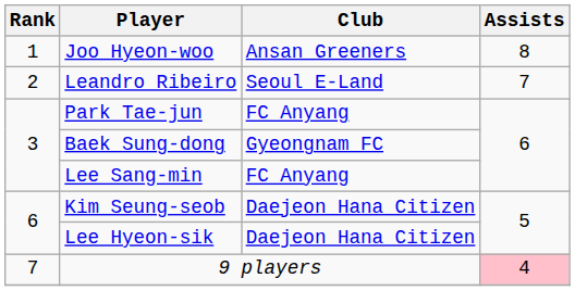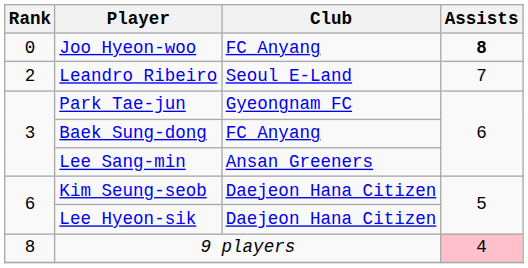 <table class=wikitable>
 <tr>
 <th>Rank</th>
 <th>Player</th>
 <th>Club</th>
 <th>Assists</th>
 </tr>
 <tr>
-<td align=center>1</td>
+<td align=center>0</td>
 <td> <a href='#'>Joo Hyeon-woo</a></td>
-<td><a href='#'>Ansan Greeners</a></td>
-<td align=center>8</td>
+<td><a href='#'>FC Anyang</a></td>
+<td align=center><strong>8</strong></td>
 </tr>
 <tr>
 <td align=center>2</td>
 <td> <a href='#'>Leandro Ribeiro</a></td>
 <td><a href='#'>Seoul E-Land</a></td>
 <td align=center>7</td>
 </tr>
 <tr>
 <td align=center rowspan=3>3</td>
 <td> <a href='#'>Park Tae-jun</a></td>
-<td><a href='#'>FC Anyang</a></td>
+<td><a href='#'>Gyeongnam FC</a></td>
 <td align=center rowspan=3>6</td>
 </tr>
 <tr>
 <td> <a href='#'>Baek Sung-dong</a></td>
-<td><a href='#'>Gyeongnam FC</a></td>
+<td><a href='#'>FC Anyang</a></td>
 </tr>
 <tr>
 <td> <a href='#'>Lee Sang-min</a></td>
-<td><a href='#'>FC Anyang</a></td>
+<td><a href='#'>Ansan Greeners</a></td>
 </tr>
 <tr>
 <td align=center rowspan=2>6</td>
 <td> <a href='#'>Kim Seung-seob</a></td>
 <td><a href='#'>Daejeon Hana Citizen</a></td>
 <td align=center rowspan=2>5</td>
 </tr>
 <tr>
 <td> <a href='#'>Lee Hyeon-sik</a></td>
 <td><a href='#'>Daejeon Hana Citizen</a></td>
 </tr>
 <tr>
-<td align=center>7</td>
+<td align=center>8</td>
 <td colspan=2 align=center><em>9 players</em></td>
 <td align=center style="background: pink;">4</td>
 </tr>
 <tr>
 </tr>
 </table>
